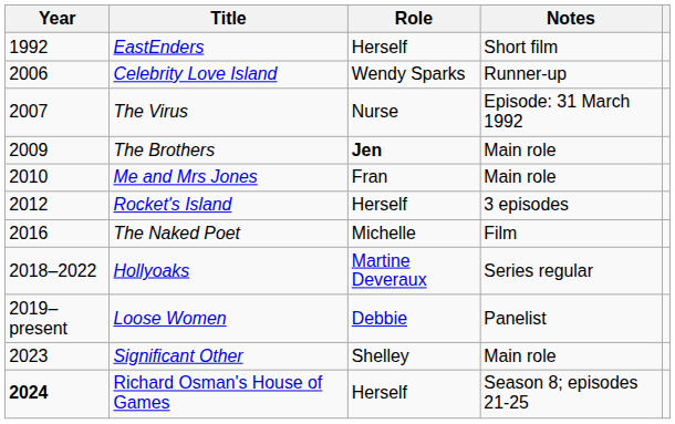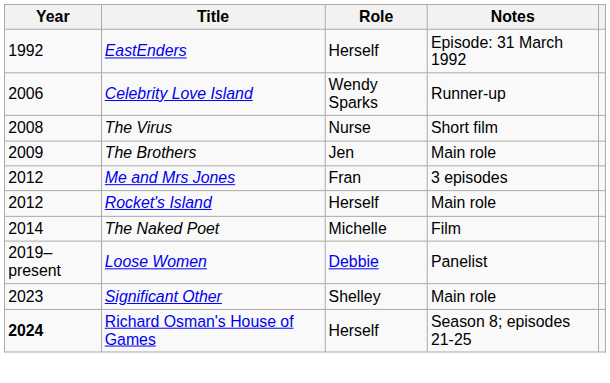 <table class="wikitable">
 <tr>
 <th>Year</th>
 <th>Title</th>
 <th>Role</th>
 <th>Notes</th>
 <th></th>
 </tr>
 <tr>
 <td>1992</td>
 <td><em><a href='#'>EastEnders</a></em></td>
 <td>Herself</td>
-<td>Short film</td>
+<td>Episode: 31 March 1992</td>
 <td></td>
 </tr>
 <tr>
 <td>2006</td>
 <td><em><a href='#'>Celebrity Love Island</a></em></td>
 <td>Wendy Sparks</td>
 <td>Runner-up</td>
 <td></td>
 </tr>
 <tr>
-<td>2007</td>
+<td>2008</td>
 <td><em>The Virus</em></td>
 <td>Nurse</td>
-<td>Episode: 31 March 1992</td>
+<td>Short film</td>
 <td></td>
 </tr>
 <tr>
 <td>2009</td>
 <td><em>The Brothers</em></td>
-<td><strong>Jen</strong></td>
+<td>Jen</td>
 <td>Main role</td>
 <td></td>
 </tr>
 <tr>
-<td>2010</td>
+<td>2012</td>
 <td><em><a href='#'>Me and Mrs Jones</a></em></td>
 <td>Fran</td>
-<td>Main role</td>
+<td>3 episodes</td>
 <td></td>
 </tr>
 <tr>
 <td>2012</td>
 <td><em><a href='#'>Rocket's Island</a></em></td>
 <td>Herself</td>
-<td>3 episodes</td>
+<td>Main role</td>
 <td></td>
 </tr>
 <tr>
-<td>2016</td>
+<td>2014</td>
 <td><em>The Naked Poet</em></td>
 <td>Michelle</td>
 <td>Film</td>
-<td></td>
-</tr>
-<tr>
-<td>2018–2022</td>
-<td><em><a href='#'>Hollyoaks</a></em></td>
-<td><a href='#'>Martine Deveraux</a></td>
-<td>Series regular</td>
 <td></td>
 </tr>
 <tr>
 <td>2019–present</td>
 <td><em><a href='#'>Loose Women</a></em></td>
 <td><a href='#'>Debbie</a></td>
 <td>Panelist</td>
 <td></td>
 </tr>
 <tr>
 <td>2023</td>
 <td><em><a href='#'>Significant Other</a></em></td>
 <td>Shelley</td>
 <td>Main role</td>
 <td></td>
 </tr>
 <tr>
 <td><strong>2024</strong></td>
 <td><a href='#'>Richard Osman's House of Games</a></td>
 <td>Herself</td>
 <td>Season 8; episodes 21-25</td>
 <td></td>
 </tr>
 </table>
